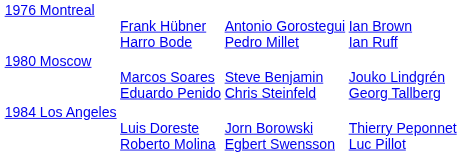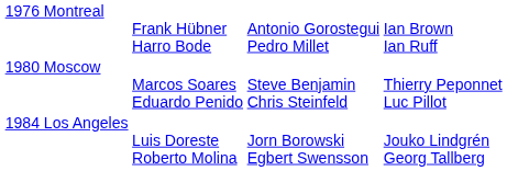 <table>
 <tr valign="top">
 <td><a href='#'>1976 Montreal</a><br></td>
 <td><br><a href='#'>Frank Hübner</a><br><a href='#'>Harro Bode</a></td>
 <td><br><a href='#'>Antonio Gorostegui</a><br><a href='#'>Pedro Millet</a></td>
 <td><br><a href='#'>Ian Brown</a><br><a href='#'>Ian Ruff</a></td>
 </tr>
 <tr valign="top">
 <td><a href='#'>1980 Moscow</a><br></td>
 <td><br><a href='#'>Marcos Soares</a><br><a href='#'>Eduardo Penido</a></td>
 <td><br><a href='#'>Steve Benjamin</a><br><a href='#'>Chris Steinfeld</a></td>
-<td><br><a href='#'>Jouko Lindgrén</a><br><a href='#'>Georg Tallberg</a></td>
+<td><br><a href='#'>Thierry Peponnet</a><br><a href='#'>Luc Pillot</a></td>
 </tr>
 <tr valign="top">
 <td><a href='#'>1984 Los Angeles</a><br></td>
 <td><br><a href='#'>Luis Doreste</a><br><a href='#'>Roberto Molina</a></td>
 <td><br><a href='#'>Jorn Borowski</a><br><a href='#'>Egbert Swensson</a></td>
-<td><br><a href='#'>Thierry Peponnet</a><br><a href='#'>Luc Pillot</a></td>
+<td><br><a href='#'>Jouko Lindgrén</a><br><a href='#'>Georg Tallberg</a></td>
 </tr>
 </table>
